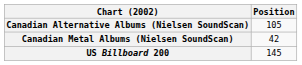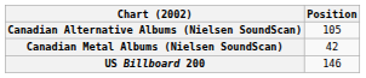 <table class="wikitable plainrowheaders" style="text-align:center">
 <tr>
 <th scope="col">Chart (2002)</th>
 <th scope="col">Position</th>
 </tr>
 <tr>
 <th scope="row">Canadian Alternative Albums (Nielsen SoundScan)</th>
 <td>105</td>
 </tr>
 <tr>
 <th scope="row">Canadian Metal Albums (Nielsen SoundScan)</th>
 <td>42</td>
 </tr>
 <tr>
 <th scope="row">US <em>Billboard</em> 200</th>
-<td>145</td>
+<td>146</td>
 </tr>
 </table>
